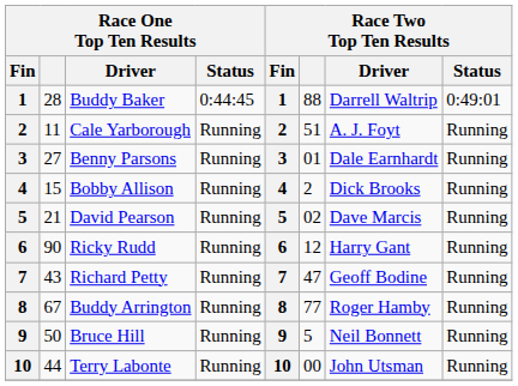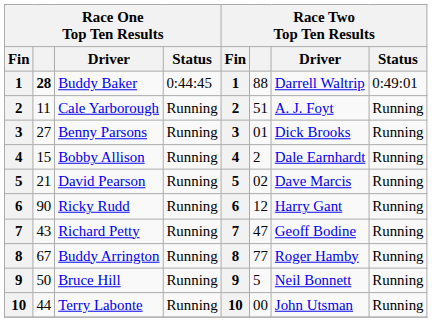 <table class="wikitable" style="font-size: 95%;">
 <tr>
 <th colspan=4><strong>Race One<br>Top Ten Results</strong></th>
 <th colspan=4><strong>Race Two<br>Top Ten Results</strong></th>
 </tr>
 <tr>
 <th>Fin</th>
 <th></th>
 <th>Driver</th>
 <th>Status</th>
 <th>Fin</th>
 <th></th>
 <th>Driver</th>
 <th>Status</th>
 </tr>
 <tr>
 <th>1</th>
-<td>28</td>
+<td><strong>28</strong></td>
 <td><a href='#'>Buddy Baker</a></td>
 <td>0:44:45</td>
 <th>1</th>
 <td>88</td>
 <td><a href='#'>Darrell Waltrip</a></td>
 <td>0:49:01</td>
 </tr>
 <tr>
 <th>2</th>
 <td>11</td>
 <td><a href='#'>Cale Yarborough</a></td>
 <td>Running</td>
 <th>2</th>
 <td>51</td>
 <td><a href='#'>A. J. Foyt</a></td>
 <td>Running</td>
 </tr>
 <tr>
 <th>3</th>
 <td>27</td>
 <td><a href='#'>Benny Parsons</a></td>
 <td>Running</td>
 <th>3</th>
 <td>01</td>
-<td><a href='#'>Dale Earnhardt</a></td>
+<td><a href='#'>Dick Brooks</a></td>
 <td>Running</td>
 </tr>
 <tr>
 <th>4</th>
 <td>15</td>
 <td><a href='#'>Bobby Allison</a></td>
 <td>Running</td>
 <th>4</th>
 <td>2</td>
-<td><a href='#'>Dick Brooks</a></td>
+<td><a href='#'>Dale Earnhardt</a></td>
 <td>Running</td>
 </tr>
 <tr>
 <th>5</th>
 <td>21</td>
 <td><a href='#'>David Pearson</a></td>
 <td>Running</td>
 <th>5</th>
 <td>02</td>
 <td><a href='#'>Dave Marcis</a></td>
 <td>Running</td>
 </tr>
 <tr>
 <th>6</th>
 <td>90</td>
 <td><a href='#'>Ricky Rudd</a></td>
 <td>Running</td>
 <th>6</th>
 <td>12</td>
 <td><a href='#'>Harry Gant</a></td>
 <td>Running</td>
 </tr>
 <tr>
 <th>7</th>
 <td>43</td>
 <td><a href='#'>Richard Petty</a></td>
 <td>Running</td>
 <th>7</th>
 <td>47</td>
 <td><a href='#'>Geoff Bodine</a></td>
 <td>Running</td>
 </tr>
 <tr>
 <th>8</th>
 <td>67</td>
 <td><a href='#'>Buddy Arrington</a></td>
 <td>Running</td>
 <th>8</th>
 <td>77</td>
 <td><a href='#'>Roger Hamby</a></td>
 <td>Running</td>
 </tr>
 <tr>
 <th>9</th>
 <td>50</td>
 <td><a href='#'>Bruce Hill</a></td>
 <td>Running</td>
 <th>9</th>
 <td>5</td>
 <td><a href='#'>Neil Bonnett</a></td>
 <td>Running</td>
 </tr>
 <tr>
 <th>10</th>
 <td>44</td>
 <td><a href='#'>Terry Labonte</a></td>
 <td>Running</td>
 <th>10</th>
 <td>00</td>
 <td><a href='#'>John Utsman</a></td>
 <td>Running</td>
 </tr>
 <tr>
 </tr>
 </table>
